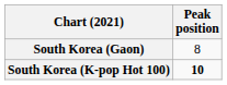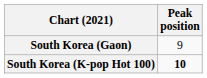 <table class="wikitable plainrowheaders" style="text-align:center">
 <tr>
 <th scope="col">Chart (2021)</th>
 <th scope="col">Peak<br>position</th>
 </tr>
 <tr>
 <th scope="row">South Korea (Gaon)</th>
-<td>8</td>
+<td>9</td>
 </tr>
 <tr>
 <th scope="row">South Korea (K-pop Hot 100)</th>
 <td><strong>10</strong></td>
 </tr>
 </table>
